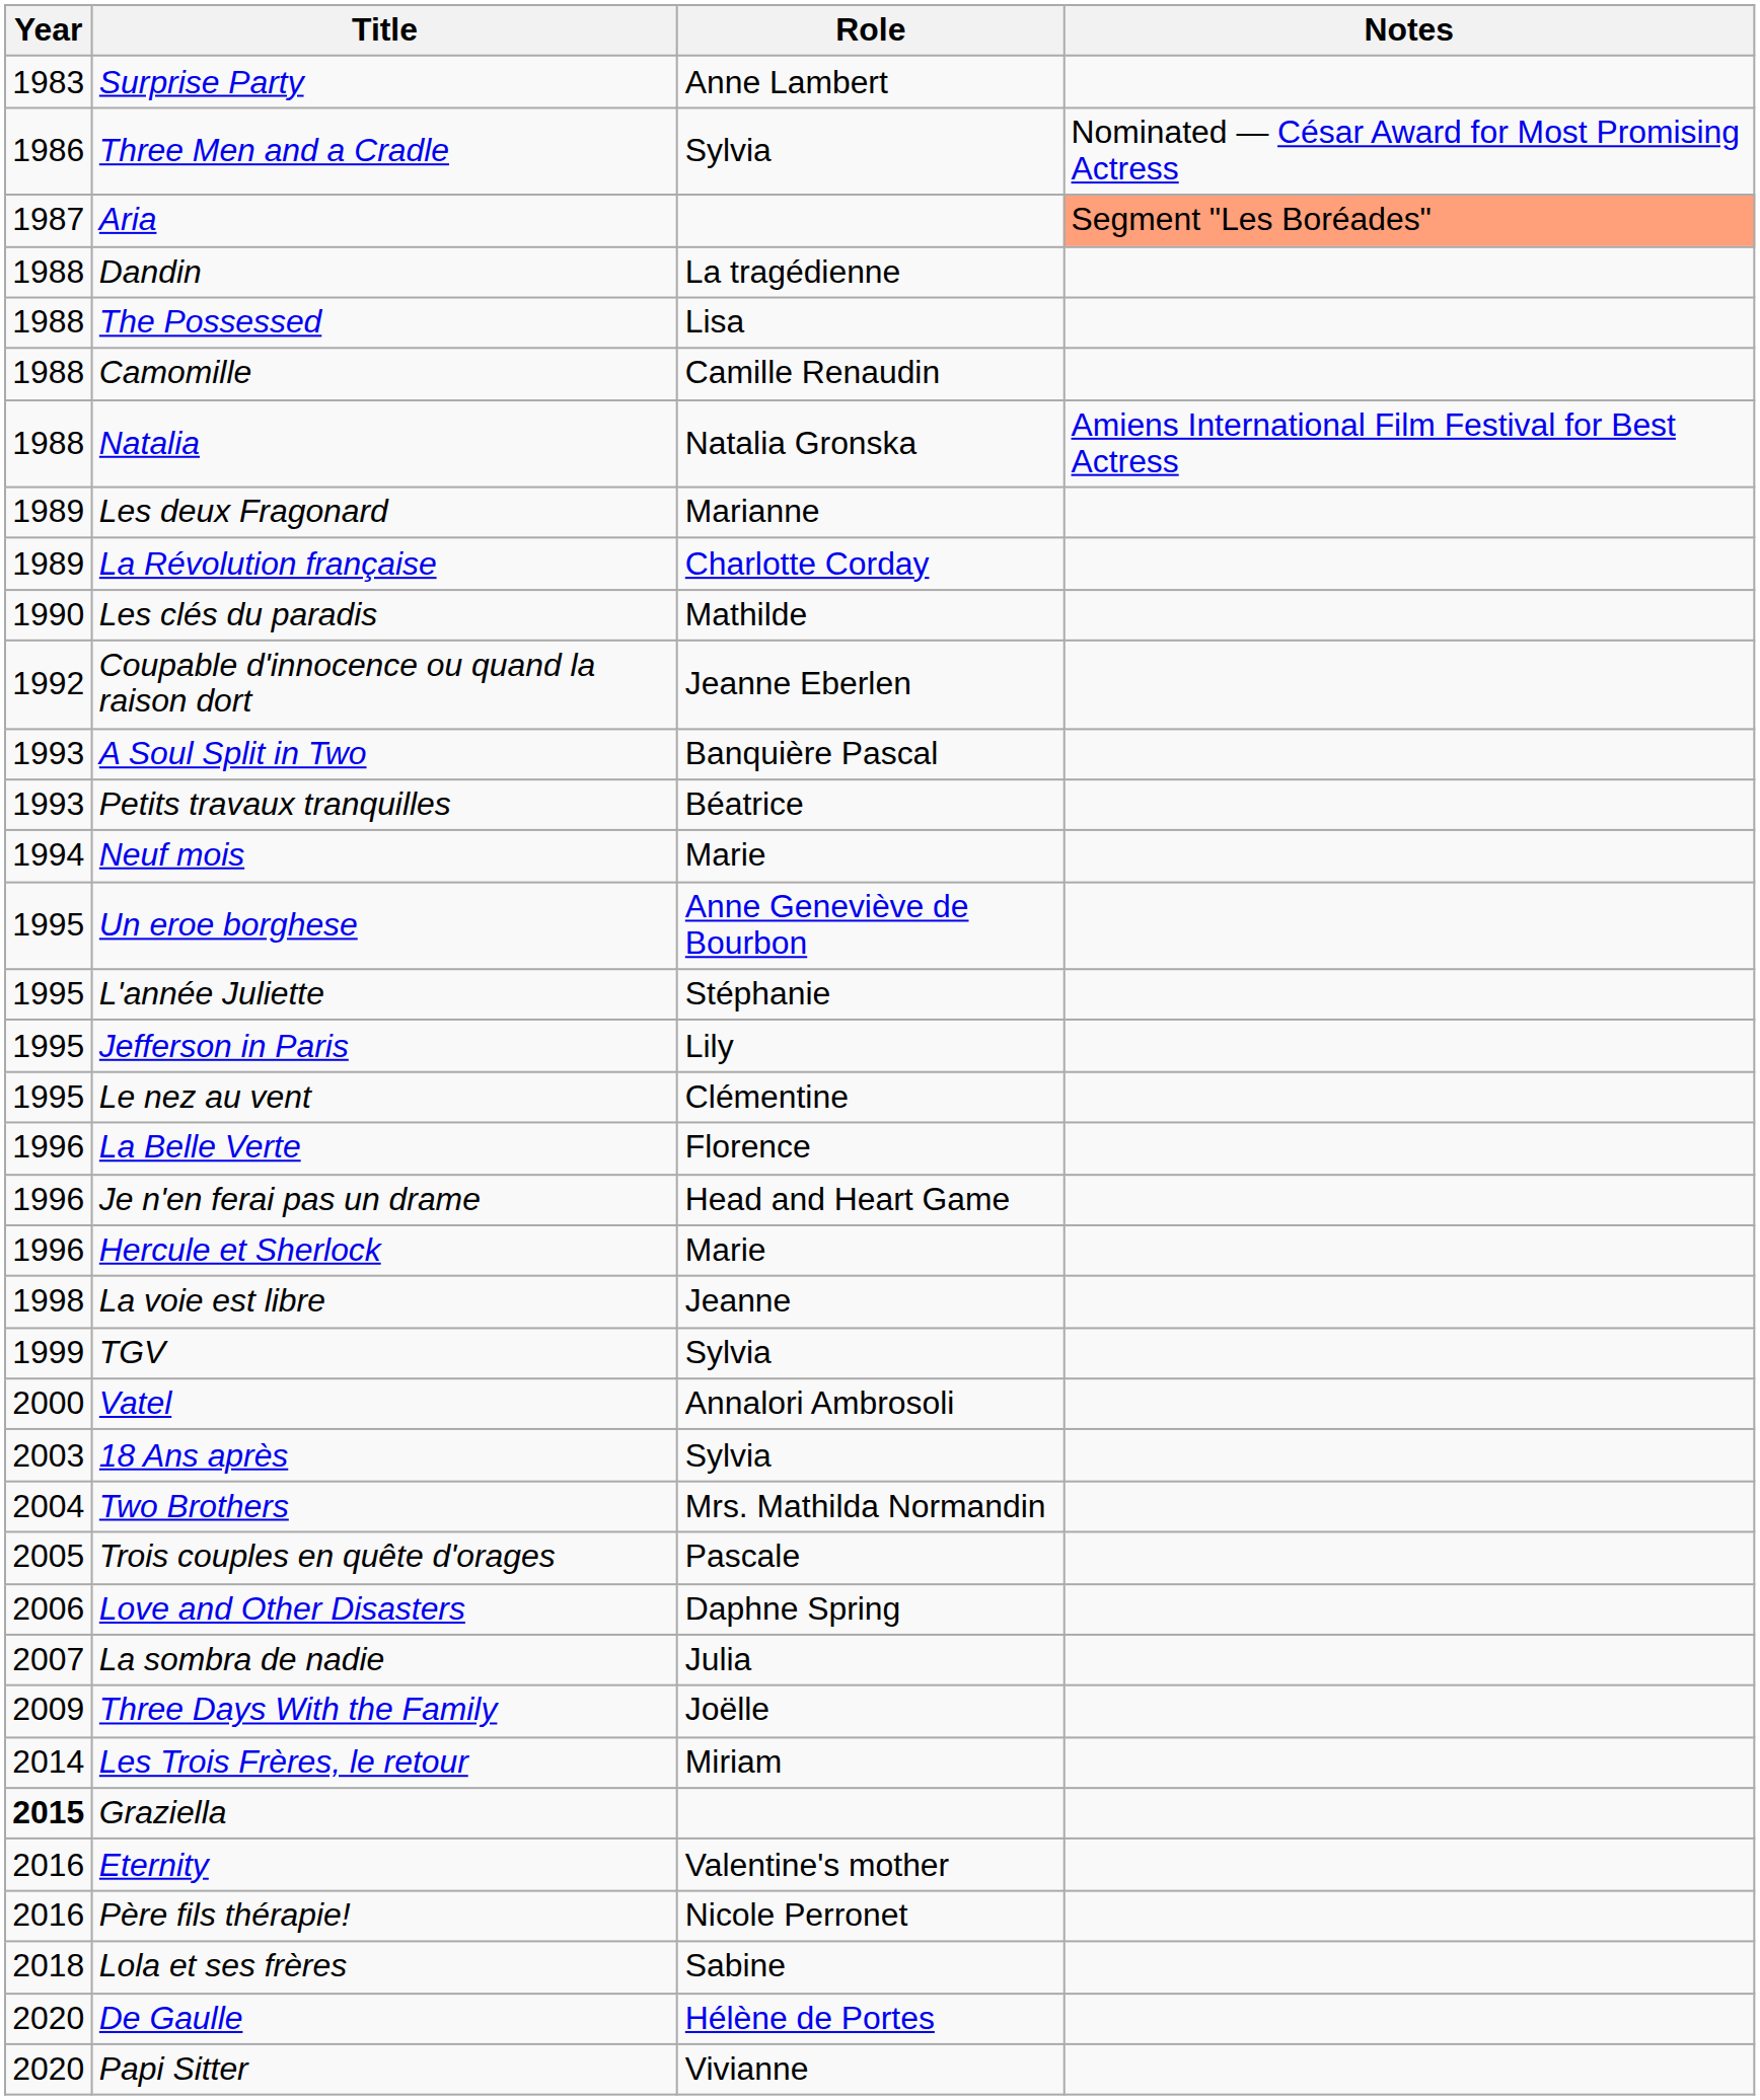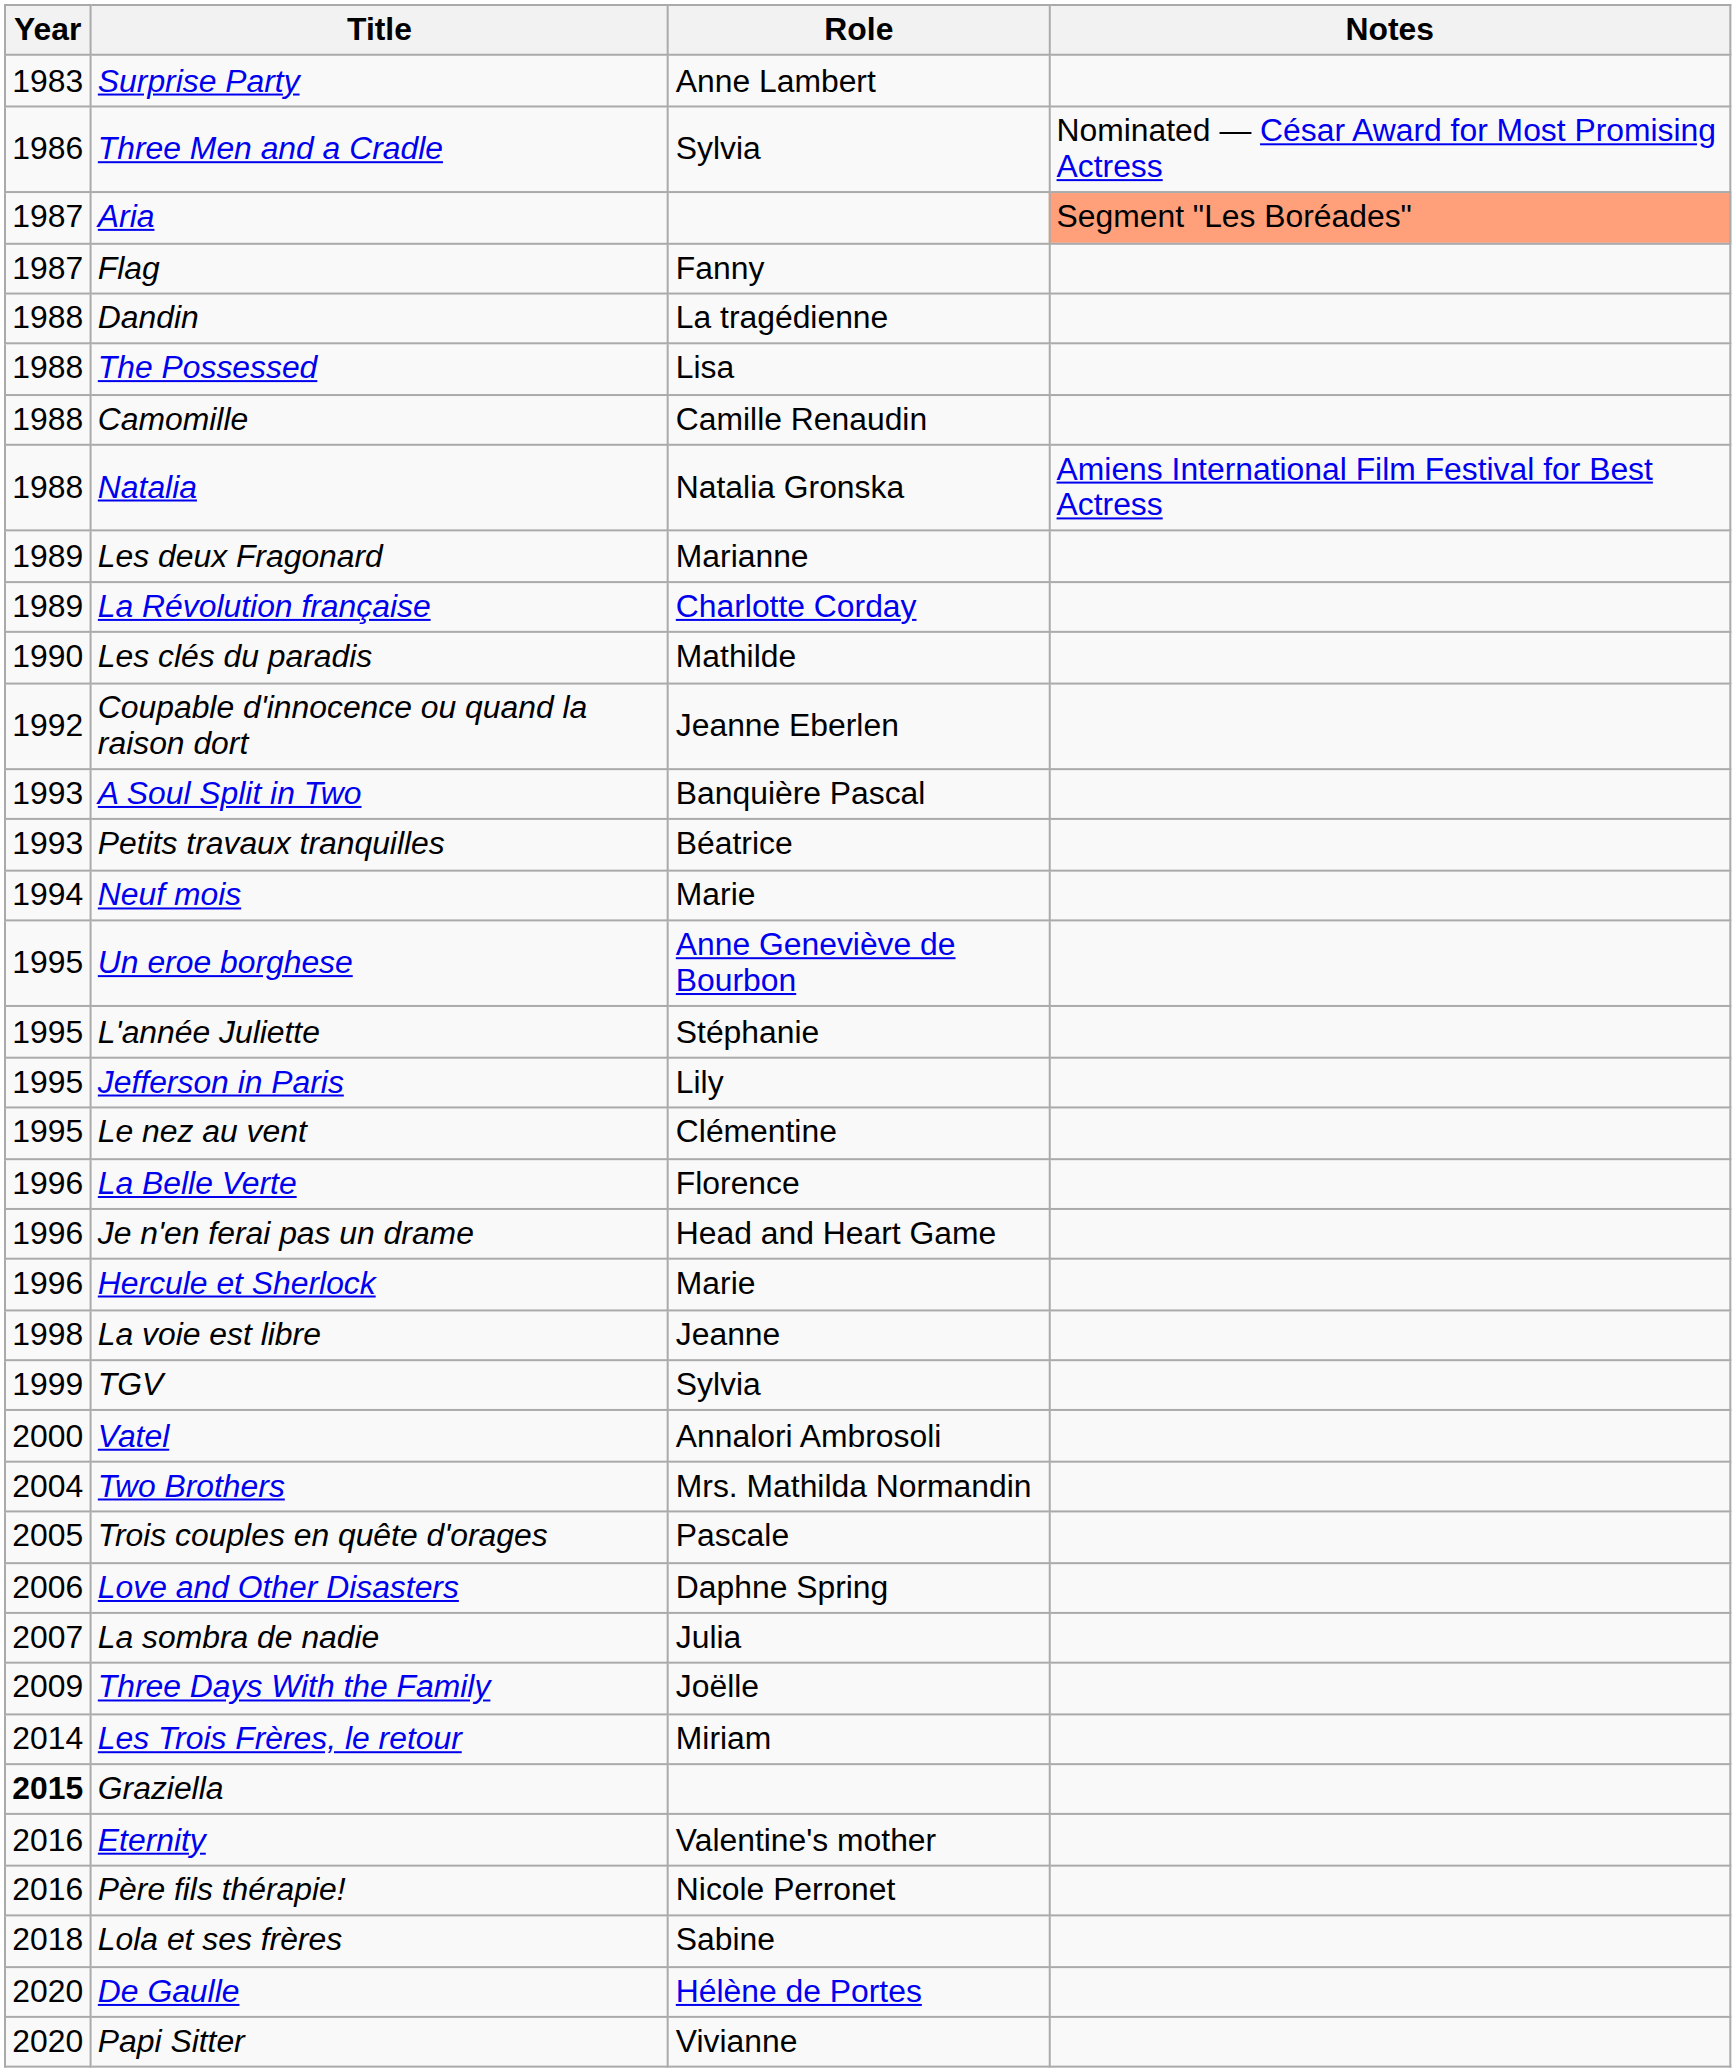 <table class="wikitable sortable">
 <tr>
 <th>Year</th>
 <th>Title</th>
 <th>Role</th>
 <th>Notes</th>
 </tr>
 <tr>
 <td>1983</td>
 <td><em><a href='#'>Surprise Party</a></em></td>
 <td>Anne Lambert</td>
 <td></td>
 </tr>
 <tr>
 <td>1986</td>
 <td><em><a href='#'>Three Men and a Cradle</a></em></td>
 <td>Sylvia</td>
 <td>Nominated — <a href='#'>César Award for Most Promising Actress</a></td>
 </tr>
 <tr>
 <td>1987</td>
 <td><em><a href='#'>Aria</a></em></td>
 <td></td>
 <td style="background: lightsalmon;">Segment "Les Boréades"</td>
+</tr>
+<tr>
+<td>1987</td>
+<td><em>Flag</em></td>
+<td>Fanny</td>
+<td></td>
 </tr>
 <tr>
 <td>1988</td>
 <td><em>Dandin</em></td>
 <td>La tragédienne</td>
 <td></td>
 </tr>
 <tr>
 <td>1988</td>
 <td><em><a href='#'>The Possessed</a></em></td>
 <td>Lisa</td>
 <td></td>
 </tr>
 <tr>
 <td>1988</td>
 <td><em>Camomille</em></td>
 <td>Camille Renaudin</td>
 <td></td>
 </tr>
 <tr>
 <td>1988</td>
 <td><em><a href='#'>Natalia</a></em></td>
 <td>Natalia Gronska</td>
 <td><a href='#'>Amiens International Film Festival for Best Actress</a></td>
 </tr>
 <tr>
 <td>1989</td>
 <td><em>Les deux Fragonard</em></td>
 <td>Marianne</td>
 <td></td>
 </tr>
 <tr>
 <td>1989</td>
 <td><em><a href='#'>La Révolution française</a></em></td>
 <td><a href='#'>Charlotte Corday</a></td>
 <td></td>
 </tr>
 <tr>
 <td>1990</td>
 <td><em>Les clés du paradis</em></td>
 <td>Mathilde</td>
 <td></td>
 </tr>
 <tr>
 <td>1992</td>
 <td><em>Coupable d'innocence ou quand la raison dort</em></td>
 <td>Jeanne Eberlen</td>
 <td></td>
 </tr>
 <tr>
 <td>1993</td>
 <td><em><a href='#'>A Soul Split in Two</a></em></td>
 <td>Banquière Pascal</td>
 <td></td>
 </tr>
 <tr>
 <td>1993</td>
 <td><em>Petits travaux tranquilles</em></td>
 <td>Béatrice</td>
 <td></td>
 </tr>
 <tr>
 <td>1994</td>
 <td><em><a href='#'>Neuf mois</a></em></td>
 <td>Marie</td>
 <td></td>
 </tr>
 <tr>
 <td>1995</td>
 <td><em><a href='#'>Un eroe borghese</a></em></td>
 <td><a href='#'>Anne Geneviève de Bourbon</a></td>
 <td></td>
 </tr>
 <tr>
 <td>1995</td>
 <td><em>L'année Juliette</em></td>
 <td>Stéphanie</td>
 <td></td>
 </tr>
 <tr>
 <td>1995</td>
 <td><em><a href='#'>Jefferson in Paris</a></em></td>
 <td>Lily</td>
 <td></td>
 </tr>
 <tr>
 <td>1995</td>
 <td><em>Le nez au vent</em></td>
 <td>Clémentine</td>
 </tr>
 <tr>
 <td>1996</td>
 <td><em><a href='#'>La Belle Verte</a></em></td>
 <td>Florence</td>
 <td></td>
 </tr>
 <tr>
 <td>1996</td>
 <td><em>Je n'en ferai pas un drame</em></td>
 <td>Head and Heart Game</td>
 <td></td>
 </tr>
 <tr>
 <td>1996</td>
 <td><em><a href='#'>Hercule et Sherlock</a></em></td>
 <td>Marie</td>
 <td></td>
 </tr>
 <tr>
 <td>1998</td>
 <td><em>La voie est libre</em></td>
 <td>Jeanne</td>
 <td></td>
 </tr>
 <tr>
 <td>1999</td>
 <td><em>TGV</em></td>
 <td>Sylvia</td>
 <td></td>
 </tr>
 <tr>
 <td>2000</td>
 <td><em><a href='#'>Vatel</a></em></td>
 <td>Annalori Ambrosoli</td>
 <td></td>
 </tr>
 <tr>
-<td>2003</td>
-<td><em><a href='#'>18 Ans après</a></em></td>
-<td>Sylvia</td>
-<td></td>
-</tr>
-<tr>
 <td>2004</td>
 <td><em><a href='#'>Two Brothers</a></em></td>
 <td>Mrs. Mathilda Normandin</td>
 <td></td>
 </tr>
 <tr>
 <td>2005</td>
 <td><em>Trois couples en quête d'orages</em></td>
 <td>Pascale</td>
 <td></td>
 </tr>
 <tr>
 <td>2006</td>
 <td><em><a href='#'>Love and Other Disasters</a></em></td>
 <td>Daphne Spring</td>
 <td></td>
 </tr>
 <tr>
 <td>2007</td>
 <td><em>La sombra de nadie</em></td>
 <td>Julia</td>
 <td></td>
 </tr>
 <tr>
 <td>2009</td>
 <td><em><a href='#'>Three Days With the Family</a></em></td>
 <td>Joëlle</td>
 <td></td>
 </tr>
 <tr>
 <td>2014</td>
 <td><em><a href='#'>Les Trois Frères, le retour</a></em></td>
 <td>Miriam</td>
 <td></td>
 </tr>
 <tr>
 <td><strong>2015</strong></td>
 <td><em>Graziella</em></td>
 <td></td>
 <td></td>
 </tr>
 <tr>
 <td>2016</td>
 <td><em><a href='#'>Eternity</a></em></td>
 <td>Valentine's mother</td>
 <td></td>
 </tr>
 <tr>
 <td>2016</td>
 <td><em>Père fils thérapie!</em></td>
 <td>Nicole Perronet</td>
 <td></td>
 </tr>
 <tr>
 <td>2018</td>
 <td><em>Lola et ses frères</em></td>
 <td>Sabine</td>
 <td></td>
 </tr>
 <tr>
 <td>2020</td>
 <td><em><a href='#'>De Gaulle</a></em></td>
 <td><a href='#'>Hélène de Portes</a></td>
 <td></td>
 </tr>
 <tr>
 <td>2020</td>
 <td><em>Papi Sitter</em></td>
 <td>Vivianne</td>
 <td></td>
 </tr>
 </table>
